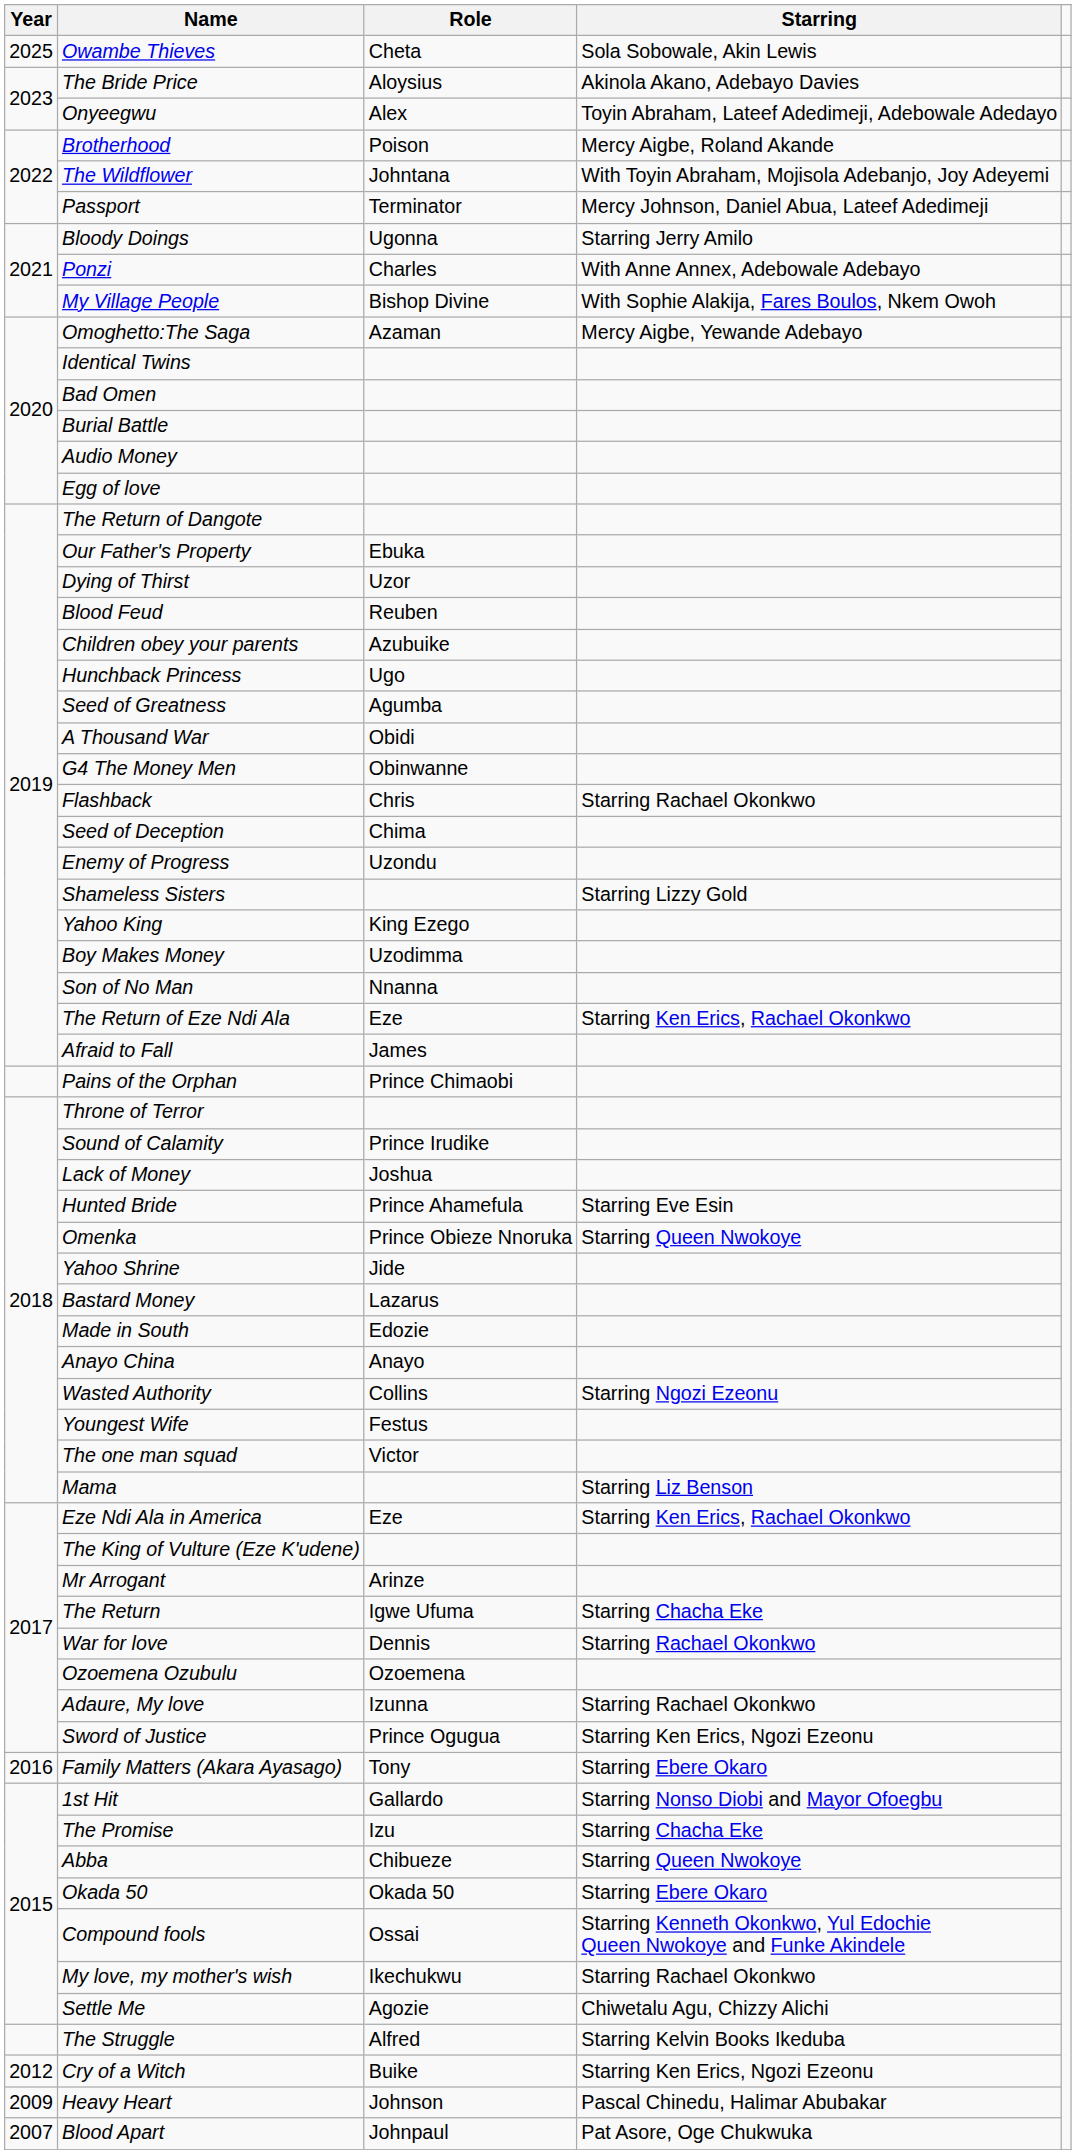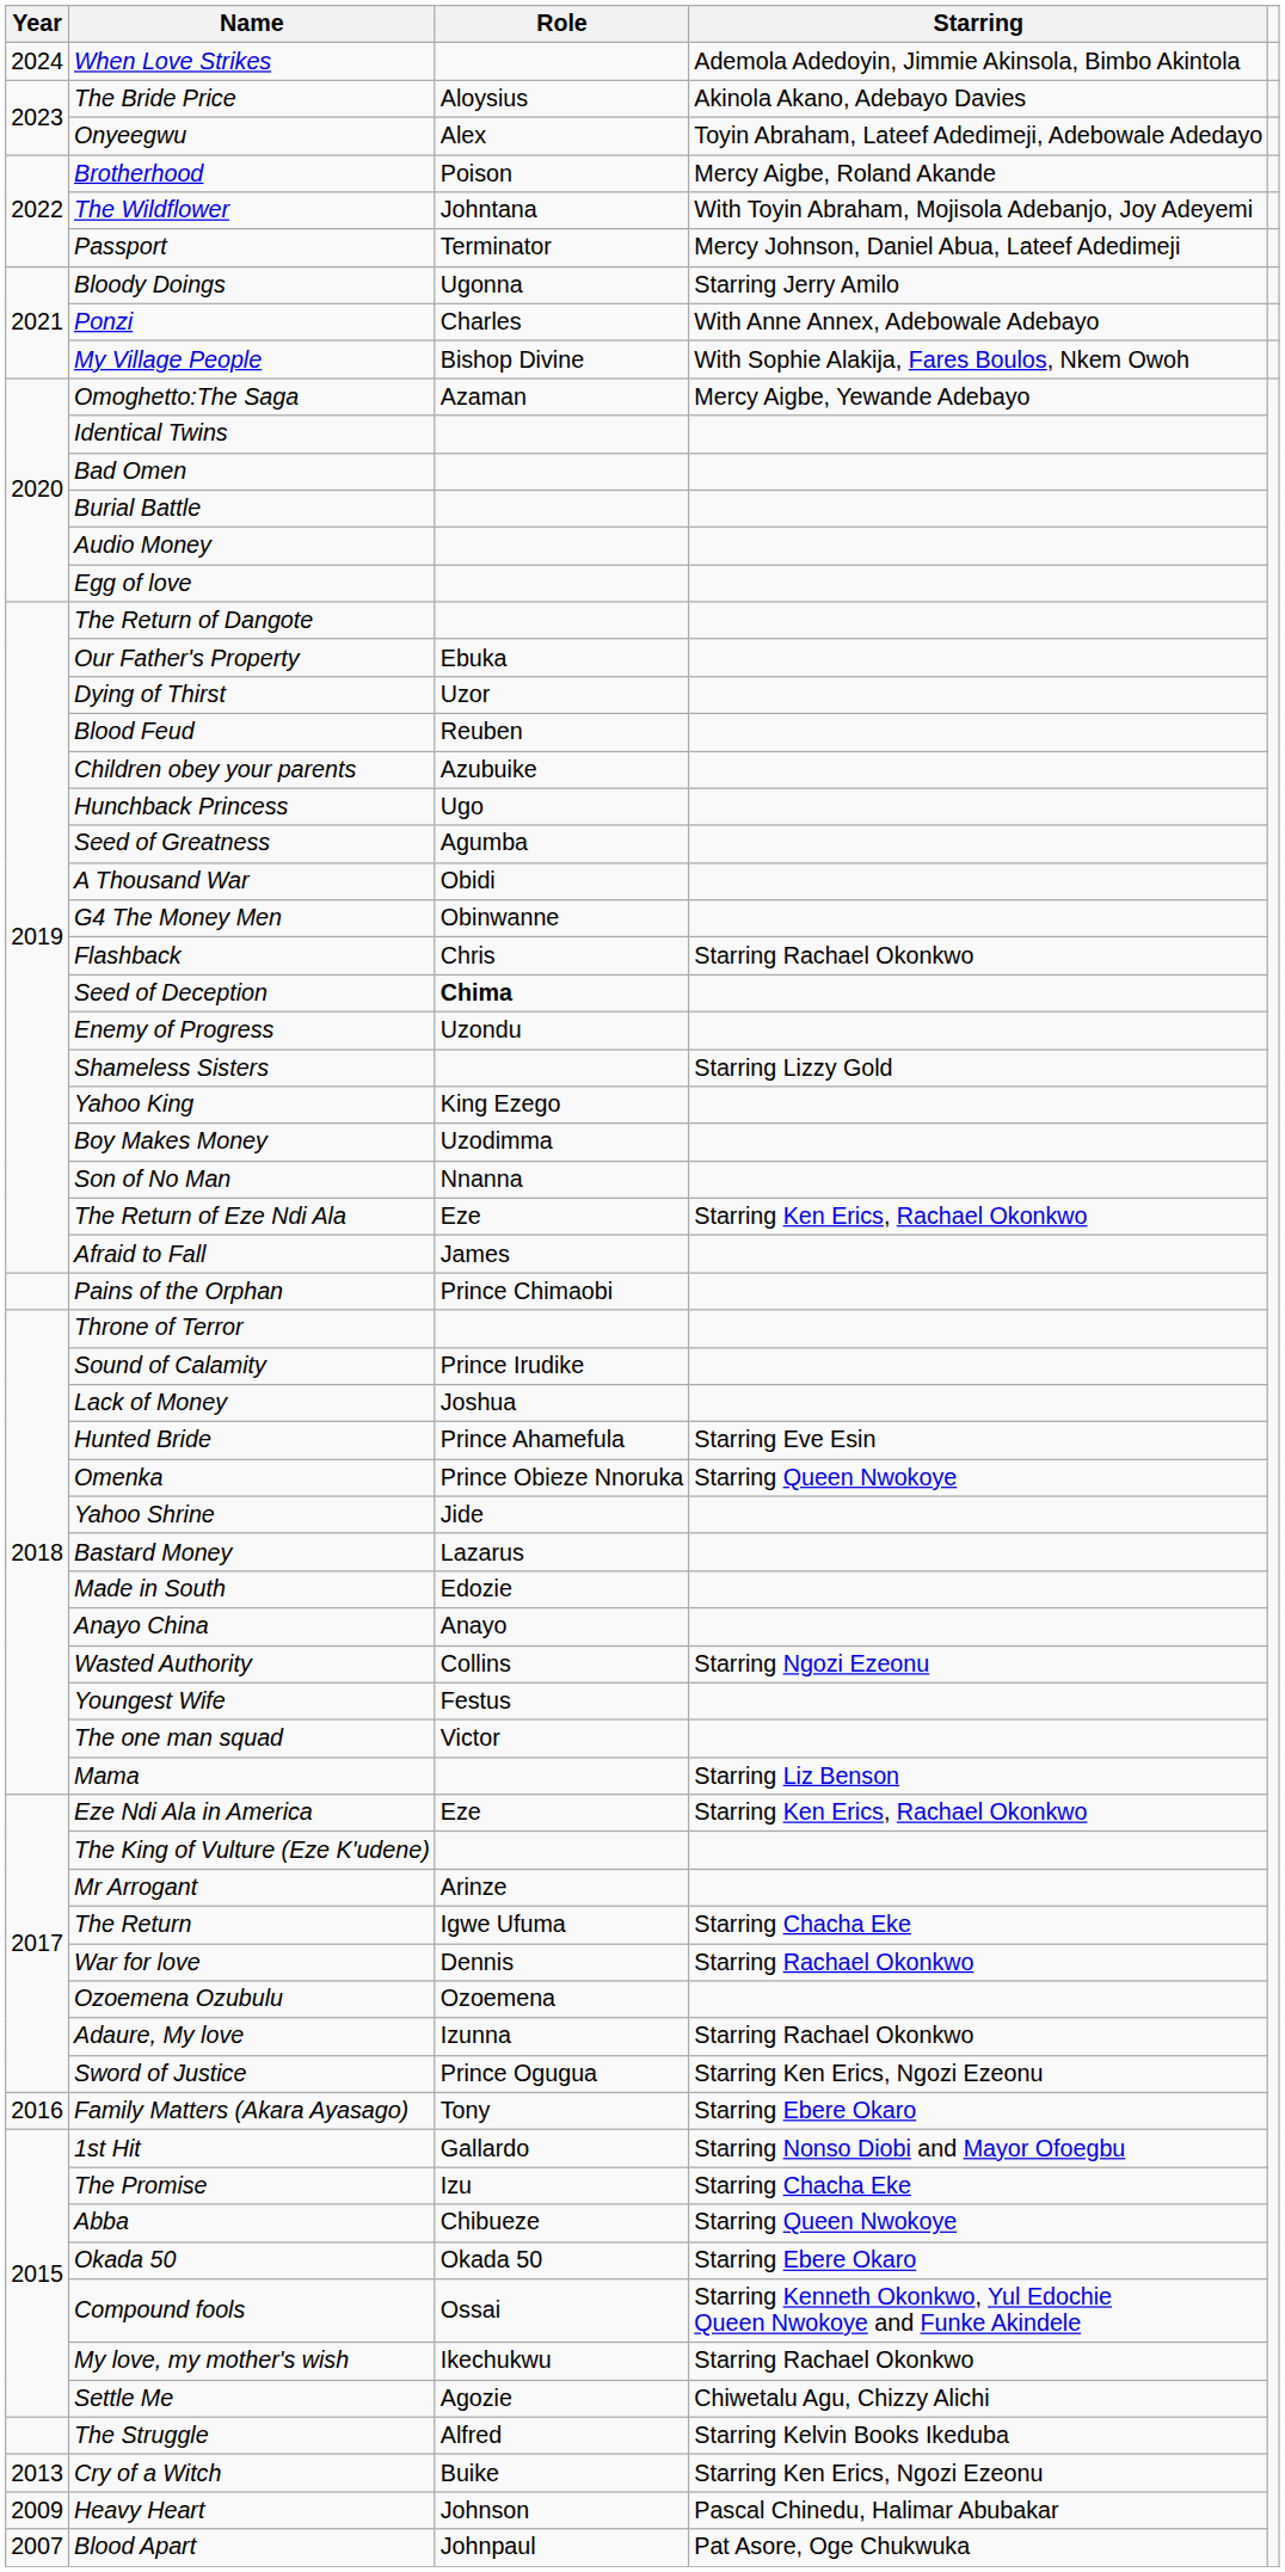 <table class="wikitable">
 <tr>
 <th>Year</th>
 <th>Name</th>
 <th>Role</th>
 <th>Starring</th>
 </tr>
 <tr>
-<td>2025</td>
-<td><a href='#'><em>Owambe Thieves</em></a></td>
-<td>Cheta</td>
-<td>Sola Sobowale, Akin Lewis</td>
+<td>2024</td>
+<td><em><a href='#'>When Love Strikes</a></em></td>
+<td></td>
+<td>Ademola Adedoyin, Jimmie Akinsola, Bimbo Akintola</td>
 <td></td>
 </tr>
 <tr>
 <td rowspan="2">2023</td>
 <td><em>The Bride Price</em></td>
 <td>Aloysius</td>
 <td>Akinola Akano, Adebayo Davies</td>
 <td></td>
 </tr>
 <tr>
 <td><em>Onyeegwu</em></td>
 <td>Alex</td>
 <td>Toyin Abraham, Lateef Adedimeji, Adebowale Adedayo</td>
 <td></td>
 </tr>
 <tr>
 <td rowspan="3">2022</td>
 <td><em><a href='#'>Brotherhood</a></em></td>
 <td>Poison</td>
 <td>Mercy Aigbe, Roland Akande</td>
 <td></td>
 </tr>
 <tr>
 <td><a href='#'><em>The Wildflower</em></a></td>
 <td>Johntana</td>
 <td>With Toyin Abraham, Mojisola Adebanjo, Joy Adeyemi</td>
 <td></td>
 </tr>
 <tr>
 <td><em>Passport</em></td>
 <td>Terminator</td>
 <td>Mercy Johnson, Daniel Abua, Lateef Adedimeji</td>
 <td></td>
 </tr>
 <tr>
 <td rowspan="3">2021</td>
 <td><em>Bloody Doings</em></td>
 <td>Ugonna</td>
 <td>Starring Jerry Amilo</td>
 <td></td>
 </tr>
 <tr>
 <td><a href='#'><em>Ponzi</em></a></td>
 <td>Charles</td>
 <td>With Anne Annex, Adebowale Adebayo</td>
 <td></td>
 </tr>
 <tr>
 <td><a href='#'><em>My Village People</em></a></td>
 <td>Bishop Divine</td>
 <td>With Sophie Alakija, <a href='#'>Fares Boulos</a>, Nkem Owoh</td>
 <td></td>
 </tr>
 <tr>
 <td rowspan="6">2020</td>
 <td><em>Omoghetto:The Saga</em></td>
 <td>Azaman</td>
 <td>Mercy Aigbe, Yewande Adebayo</td>
 </tr>
 <tr>
 <td><em>Identical Twins</em></td>
 <td></td>
 <td></td>
 </tr>
 <tr>
 <td><em>Bad Omen</em></td>
 <td></td>
 <td></td>
 </tr>
 <tr>
 <td><em>Burial Battle</em></td>
 <td></td>
 <td></td>
 </tr>
 <tr>
 <td><em>Audio Money</em></td>
 <td></td>
 <td></td>
 </tr>
 <tr>
 <td><em>Egg of love</em></td>
 <td></td>
 <td></td>
 </tr>
 <tr>
 <td rowspan="18">2019</td>
 <td><em>The Return of Dangote</em></td>
 <td></td>
 <td></td>
 </tr>
 <tr>
 <td><em>Our Father's Property</em></td>
 <td>Ebuka</td>
 <td></td>
 </tr>
 <tr>
 <td><em>Dying of Thirst</em></td>
 <td>Uzor</td>
 <td></td>
 </tr>
 <tr>
 <td><em>Blood Feud</em></td>
 <td>Reuben</td>
 <td></td>
 </tr>
 <tr>
 <td><em>Children obey your parents</em></td>
 <td>Azubuike</td>
 <td></td>
 </tr>
 <tr>
 <td><em>Hunchback Princess</em></td>
 <td>Ugo</td>
 <td></td>
 </tr>
 <tr>
 <td><em>Seed of Greatness</em></td>
 <td>Agumba</td>
 <td></td>
 </tr>
 <tr>
 <td><em>A Thousand War</em></td>
 <td>Obidi</td>
 <td></td>
 </tr>
 <tr>
 <td><em>G4 The Money Men</em></td>
 <td>Obinwanne</td>
 <td></td>
 </tr>
 <tr>
 <td><em>Flashback</em></td>
 <td>Chris</td>
 <td>Starring Rachael Okonkwo</td>
 </tr>
 <tr>
 <td><em>Seed of Deception</em></td>
-<td>Chima</td>
+<td><strong>Chima</strong></td>
 <td></td>
 </tr>
 <tr>
 <td><em>Enemy of Progress</em></td>
 <td>Uzondu</td>
 <td></td>
 </tr>
 <tr>
 <td><em>Shameless Sisters</em></td>
 <td></td>
 <td>Starring Lizzy Gold</td>
 </tr>
 <tr>
 <td><em>Yahoo King</em></td>
 <td>King Ezego</td>
 <td></td>
 </tr>
 <tr>
 <td><em>Boy Makes Money</em></td>
 <td>Uzodimma</td>
 <td></td>
 </tr>
 <tr>
 <td><em>Son of No Man</em></td>
 <td>Nnanna</td>
 <td></td>
 </tr>
 <tr>
 <td><em>The Return of Eze Ndi Ala</em></td>
 <td>Eze</td>
 <td>Starring <a href='#'>Ken Erics</a>, <a href='#'>Rachael Okonkwo</a></td>
 </tr>
 <tr>
 <td><em>Afraid to Fall</em></td>
 <td>James</td>
 <td></td>
 </tr>
 <tr>
 <td></td>
 <td><em>Pains of the Orphan</em></td>
 <td>Prince Chimaobi</td>
 <td></td>
 </tr>
 <tr>
 <td rowspan="13">2018</td>
 <td><em>Throne of Terror</em></td>
 <td></td>
 <td></td>
 </tr>
 <tr>
 <td><em>Sound of Calamity</em></td>
 <td>Prince Irudike</td>
 <td></td>
 </tr>
 <tr>
 <td><em>Lack of Money</em></td>
 <td>Joshua</td>
 <td></td>
 </tr>
 <tr>
 <td><em>Hunted Bride</em></td>
 <td>Prince Ahamefula</td>
 <td>Starring Eve Esin</td>
 </tr>
 <tr>
 <td><em>Omenka</em></td>
 <td>Prince Obieze Nnoruka</td>
 <td>Starring <a href='#'>Queen Nwokoye</a></td>
 </tr>
 <tr>
 <td><em>Yahoo Shrine</em></td>
 <td>Jide</td>
 <td></td>
 </tr>
 <tr>
 <td><em>Bastard Money</em></td>
 <td>Lazarus</td>
 <td></td>
 </tr>
 <tr>
 <td><em>Made in South</em></td>
 <td>Edozie</td>
 <td></td>
 </tr>
 <tr>
 <td><em>Anayo China</em></td>
 <td>Anayo</td>
 <td></td>
 </tr>
 <tr>
 <td><em>Wasted Authority</em></td>
 <td>Collins</td>
 <td>Starring <a href='#'>Ngozi Ezeonu</a></td>
 </tr>
 <tr>
 <td><em>Youngest Wife</em></td>
 <td>Festus</td>
 <td></td>
 </tr>
 <tr>
 <td><em>The one man squad</em></td>
 <td>Victor</td>
 <td></td>
 </tr>
 <tr>
 <td><em>Mama</em></td>
 <td></td>
 <td>Starring <a href='#'>Liz Benson</a></td>
 </tr>
 <tr>
 <td rowspan="8">2017</td>
 <td><em>Eze Ndi Ala in America</em></td>
 <td>Eze</td>
 <td>Starring <a href='#'>Ken Erics</a>, <a href='#'>Rachael Okonkwo</a></td>
 </tr>
 <tr>
 <td><em>The King of Vulture (Eze K'udene)</em></td>
 <td></td>
 <td></td>
 </tr>
 <tr>
 <td><em>Mr Arrogant</em></td>
 <td>Arinze</td>
 <td></td>
 </tr>
 <tr>
 <td><em>The Return</em></td>
 <td>Igwe Ufuma</td>
 <td>Starring <a href='#'>Chacha Eke</a></td>
 </tr>
 <tr>
 <td><em>War for love</em></td>
 <td>Dennis</td>
 <td>Starring <a href='#'>Rachael Okonkwo</a></td>
 </tr>
 <tr>
 <td><em>Ozoemena Ozubulu</em></td>
 <td>Ozoemena</td>
 <td></td>
 </tr>
 <tr>
 <td><em>Adaure, My love</em></td>
 <td>Izunna</td>
 <td>Starring Rachael Okonkwo</td>
 </tr>
 <tr>
 <td><em>Sword of Justice</em></td>
 <td>Prince Ogugua</td>
 <td>Starring Ken Erics, Ngozi Ezeonu</td>
 </tr>
 <tr>
 <td>2016</td>
 <td><em>Family Matters (Akara Ayasago)</em></td>
 <td>Tony</td>
 <td>Starring <a href='#'>Ebere Okaro</a></td>
 </tr>
 <tr>
 <td rowspan="7">2015</td>
 <td><em>1st Hit</em></td>
 <td>Gallardo</td>
 <td>Starring <a href='#'>Nonso Diobi</a> and <a href='#'>Mayor Ofoegbu</a></td>
 </tr>
 <tr>
 <td><em>The Promise</em></td>
 <td>Izu</td>
 <td>Starring <a href='#'>Chacha Eke</a></td>
 </tr>
 <tr>
 <td><em>Abba</em></td>
 <td>Chibueze</td>
 <td>Starring <a href='#'>Queen Nwokoye</a></td>
 </tr>
 <tr>
 <td><em>Okada 50</em></td>
 <td>Okada 50</td>
 <td>Starring <a href='#'>Ebere Okaro</a></td>
 </tr>
 <tr>
 <td><em>Compound fools</em></td>
 <td>Ossai</td>
 <td>Starring <a href='#'>Kenneth Okonkwo</a>, <a href='#'>Yul Edochie</a><br><a href='#'>Queen Nwokoye</a> and <a href='#'>Funke Akindele</a></td>
 </tr>
 <tr>
 <td><em>My love, my mother's wish</em></td>
 <td>Ikechukwu</td>
 <td>Starring Rachael Okonkwo</td>
 </tr>
 <tr>
 <td><em>Settle Me</em></td>
 <td>Agozie</td>
 <td>Chiwetalu Agu, Chizzy Alichi</td>
 </tr>
 <tr>
 <td></td>
 <td><em>The Struggle</em></td>
 <td>Alfred</td>
 <td>Starring Kelvin Books Ikeduba</td>
 </tr>
 <tr>
-<td>2012</td>
+<td>2013</td>
 <td><em>Cry of a Witch</em></td>
 <td>Buike</td>
 <td>Starring Ken Erics, Ngozi Ezeonu</td>
 </tr>
 <tr>
 <td>2009</td>
 <td><em>Heavy Heart</em></td>
 <td>Johnson</td>
 <td>Pascal Chinedu, Halimar Abubakar</td>
 </tr>
 <tr>
 <td>2007</td>
 <td><em>Blood Apart</em></td>
 <td>Johnpaul</td>
 <td>Pat Asore, Oge Chukwuka</td>
 </tr>
 </table>
